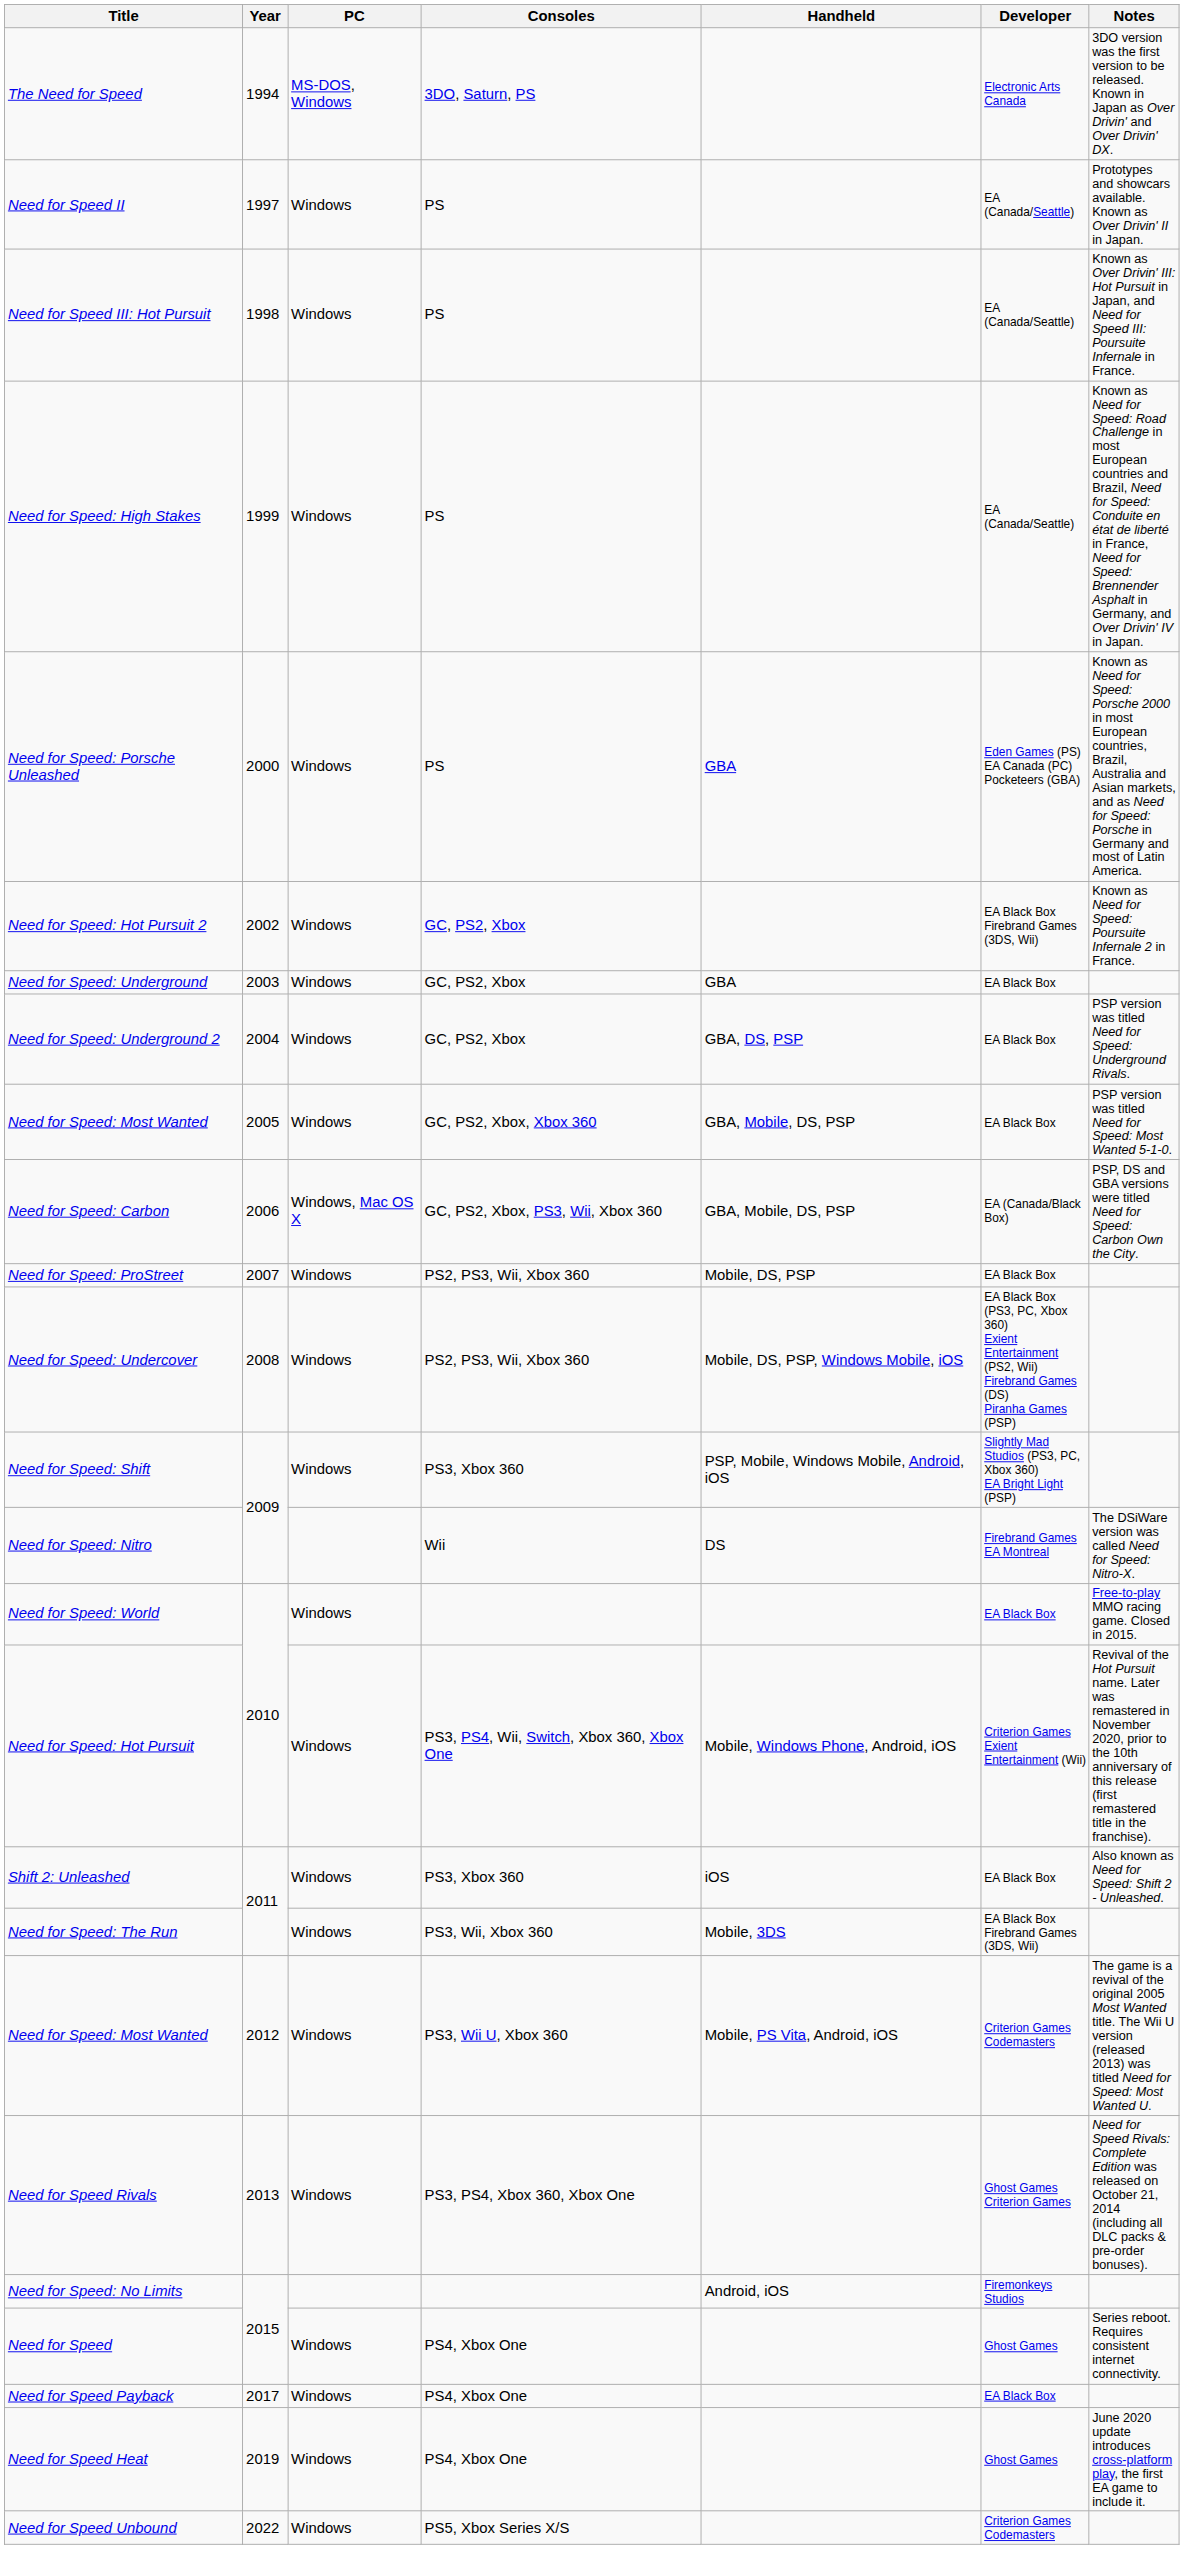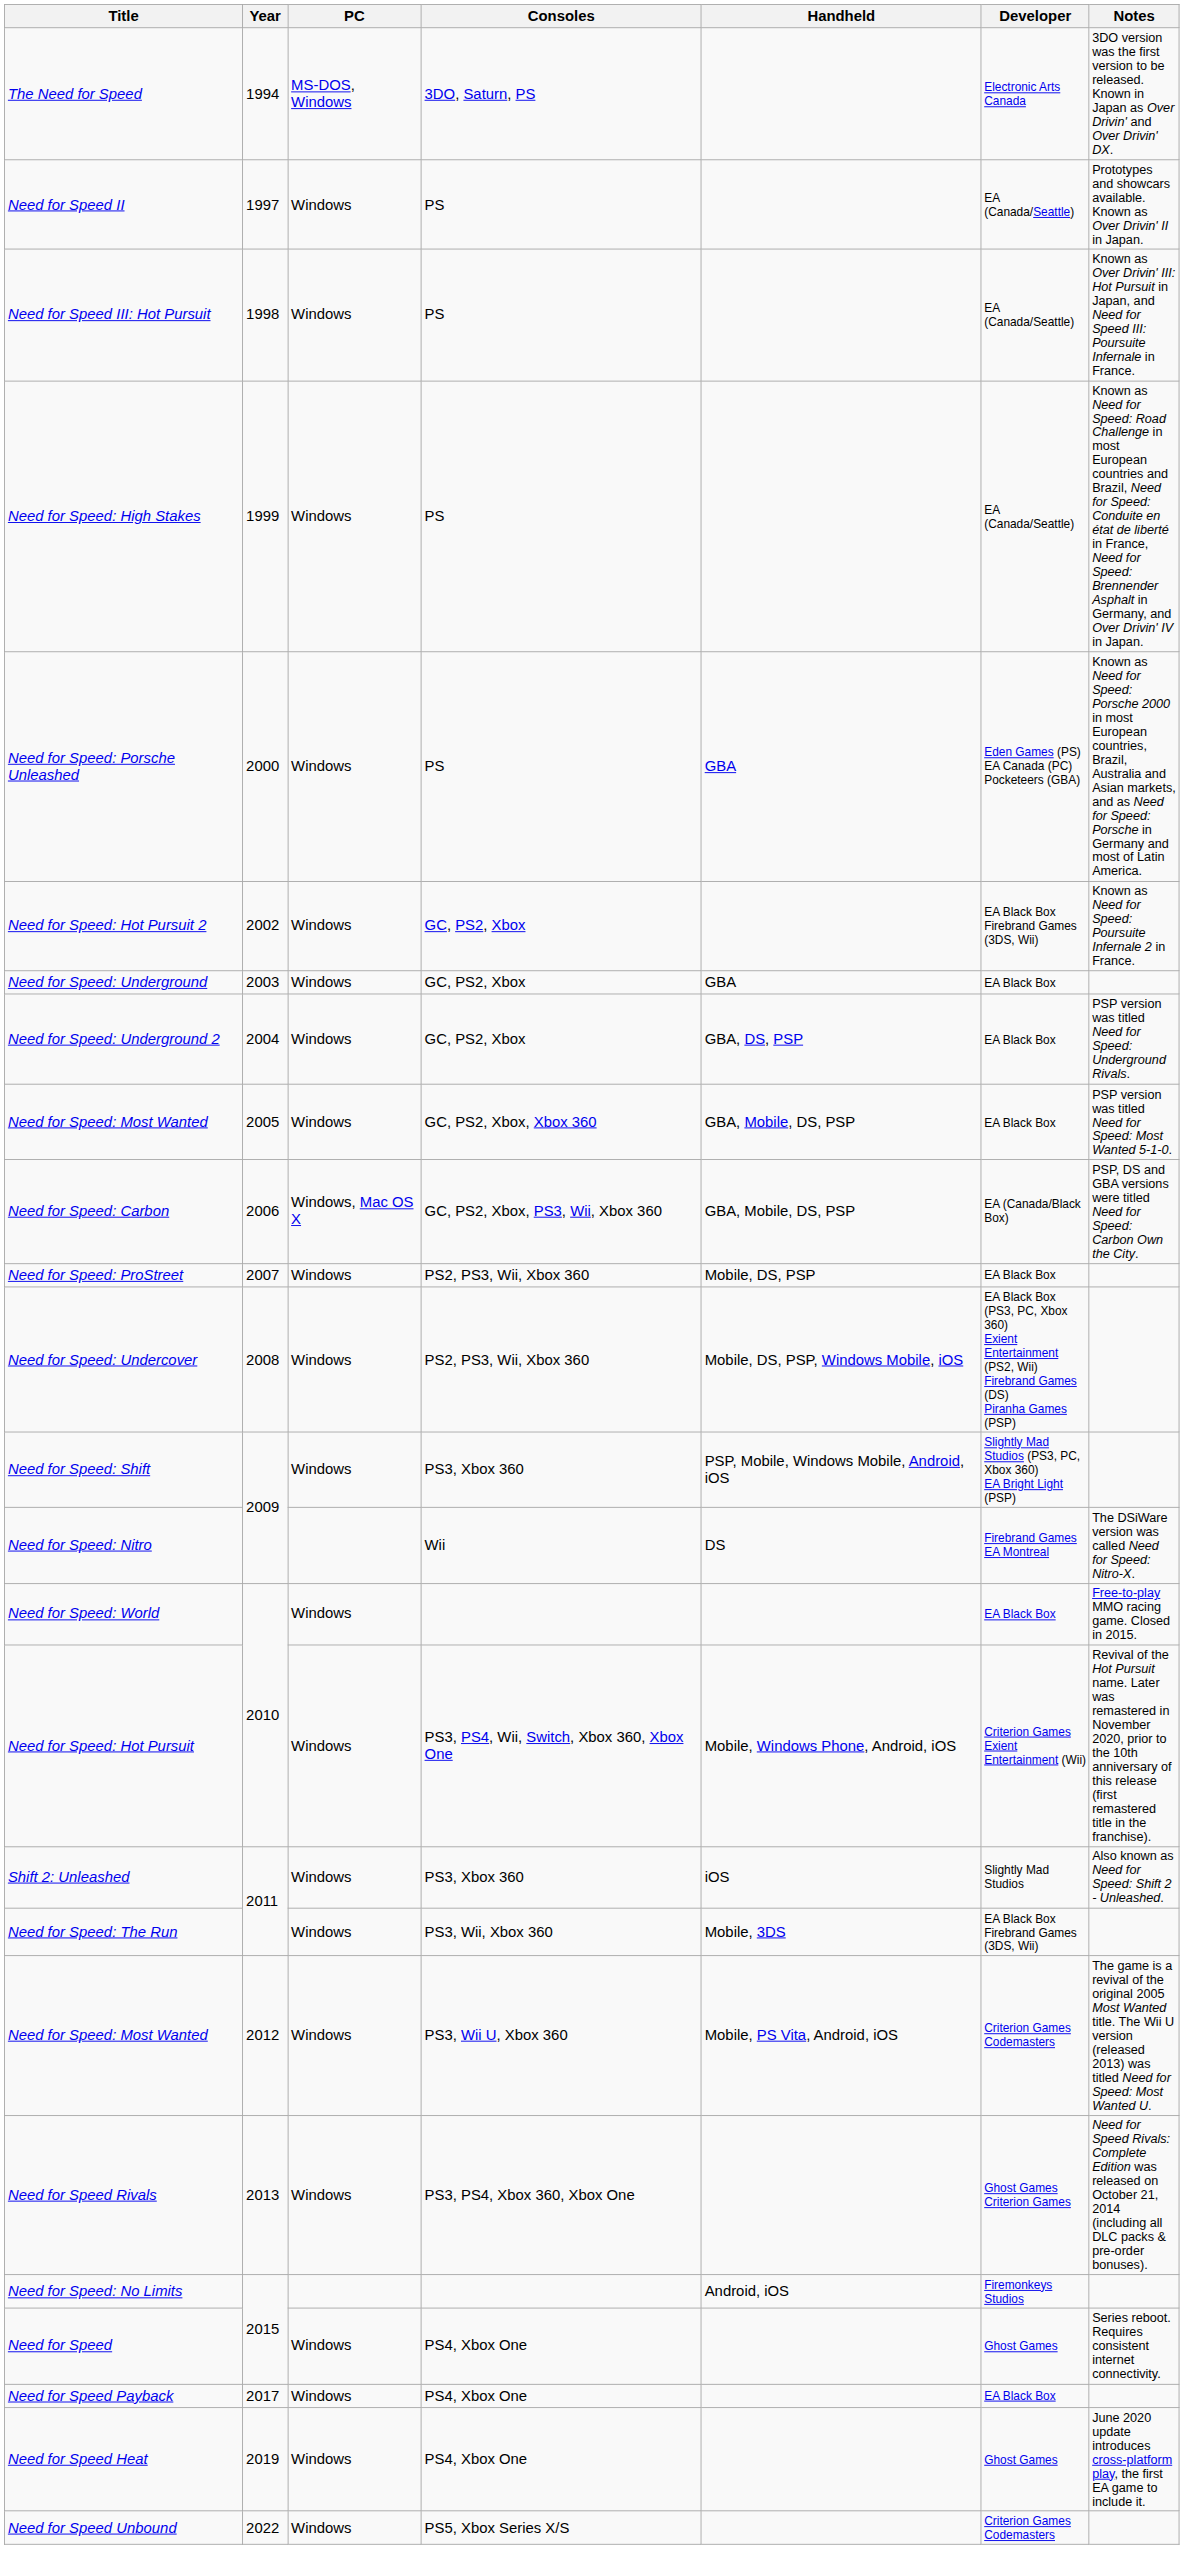 <table class="wikitable sortable"  style="width: 100%">
 <tr>
 <th scope="col" style="width: 220px;">Title</th>
 <th scope="col" style="width: 20px;">Year</th>
 <th scope="col" style="width: 120px;">PC</th>
 <th scope="col" style="width: 260px;">Consoles</th>
 <th scope="col" style="width: 260px;">Handheld</th>
 <th scope="col" style="width: 50px;" style="width: 180px;">Developer</th>
 <th scope="col" style="width: 50px;" style="width: 430px;">Notes</th>
 </tr>
 <tr>
 <td><em><a href='#'>The Need for Speed</a></em></td>
 <td>1994</td>
 <td><a href='#'>MS-DOS</a>, <a href='#'>Windows</a></td>
 <td><a href='#'>3DO</a>, <a href='#'>Saturn</a>, <a href='#'>PS</a></td>
 <td></td>
 <td style="font-size: 80%"><a href='#'>Electronic Arts Canada</a></td>
 <td style="font-size: 85%">3DO version was the first version to be released. Known in Japan as <em>Over Drivin' </em> and <em>Over Drivin' DX</em>.</td>
 </tr>
 <tr>
 <td><em><a href='#'>Need for Speed II</a></em></td>
 <td>1997</td>
 <td Microsoft Windows>Windows</td>
 <td>PS</td>
 <td></td>
 <td style="font-size: 80%">EA (Canada/<a href='#'>Seattle</a>)</td>
 <td style="font-size: 85%">Prototypes and showcars available. Known as <em>Over Drivin' II</em> in Japan.</td>
 </tr>
 <tr>
 <td><em><a href='#'>Need for Speed III: Hot Pursuit</a></em></td>
 <td>1998</td>
 <td>Windows</td>
 <td>PS</td>
 <td></td>
 <td style="font-size: 80%">EA (Canada/Seattle)</td>
 <td style="font-size: 85%">Known as <em>Over Drivin' III: Hot Pursuit</em> in Japan, and <em>Need for Speed III: Poursuite Infernale</em> in France.</td>
 </tr>
 <tr>
 <td><em><a href='#'>Need for Speed: High Stakes</a></em></td>
 <td>1999</td>
 <td>Windows</td>
 <td>PS</td>
 <td></td>
 <td style="font-size: 80%">EA (Canada/Seattle)</td>
 <td style="font-size: 85%">Known as <em>Need for Speed: Road Challenge</em> in most European countries and Brazil, <em>Need for Speed: Conduite en état de liberté</em> in France, <em>Need for Speed: Brennender Asphalt</em> in Germany, and <em>Over Drivin' IV</em> in Japan.</td>
 </tr>
 <tr>
 <td><em><a href='#'>Need for Speed: Porsche Unleashed</a></em></td>
 <td>2000</td>
 <td>Windows</td>
 <td>PS</td>
 <td><a href='#'>GBA</a></td>
 <td style="font-size: 80%"><a href='#'>Eden Games</a> (PS)<br>EA Canada (PC)<br>Pocketeers (GBA)</td>
 <td style="font-size: 85%">Known as <em>Need for Speed: Porsche 2000</em> in most European countries, Brazil, Australia and Asian markets, and as <em>Need for Speed: Porsche</em> in Germany and most of Latin America.</td>
 </tr>
 <tr>
 <td><em><a href='#'>Need for Speed: Hot Pursuit 2</a></em></td>
 <td>2002</td>
 <td>Windows</td>
 <td><a href='#'>GC</a>, <a href='#'>PS2</a>, <a href='#'>Xbox</a></td>
 <td></td>
 <td style="font-size: 80%">EA Black Box<br>Firebrand Games (3DS, Wii)</td>
 <td style="font-size: 85%">Known as <em>Need for Speed: Poursuite Infernale 2</em> in France.</td>
 </tr>
 <tr>
 <td><em><a href='#'>Need for Speed: Underground</a></em></td>
 <td>2003</td>
 <td>Windows</td>
 <td>GC, PS2, Xbox</td>
 <td>GBA</td>
 <td style="font-size: 80%">EA Black Box</td>
 <td></td>
 </tr>
 <tr>
 <td><em><a href='#'>Need for Speed: Underground 2</a></em></td>
 <td>2004</td>
 <td>Windows</td>
 <td>GC, PS2, Xbox</td>
 <td>GBA, <a href='#'>DS</a>, <a href='#'>PSP</a></td>
 <td style="font-size: 80%">EA Black Box</td>
 <td style="font-size: 85%">PSP version was titled <em>Need for Speed: Underground Rivals</em>.</td>
 </tr>
 <tr>
 <td><em><a href='#'>Need for Speed: Most Wanted</a></em></td>
 <td>2005</td>
 <td>Windows</td>
 <td>GC, PS2, Xbox, <a href='#'>Xbox 360</a></td>
 <td>GBA, <a href='#'>Mobile</a>, DS, PSP</td>
 <td style="font-size: 80%">EA Black Box</td>
 <td style="font-size: 85%">PSP version was titled <em>Need for Speed: Most Wanted 5-1-0</em>.</td>
 </tr>
 <tr>
 <td><em><a href='#'>Need for Speed: Carbon</a></em></td>
 <td>2006</td>
 <td>Windows, <a href='#'>Mac OS X</a></td>
 <td>GC, PS2, Xbox, <a href='#'>PS3</a>, <a href='#'>Wii</a>, Xbox 360</td>
 <td>GBA, Mobile, DS, PSP</td>
 <td style="font-size: 80%">EA (Canada/Black Box)</td>
 <td style="font-size: 85%">PSP, DS and GBA versions were titled <em>Need for Speed: Carbon Own the City</em>.</td>
 </tr>
 <tr>
 <td><em><a href='#'>Need for Speed: ProStreet</a></em></td>
 <td>2007</td>
 <td>Windows</td>
 <td>PS2, PS3, Wii, Xbox 360</td>
 <td>Mobile, DS, PSP</td>
 <td style="font-size: 80%">EA Black Box</td>
 <td></td>
 </tr>
 <tr>
 <td><em><a href='#'>Need for Speed: Undercover</a></em></td>
 <td>2008</td>
 <td>Windows</td>
 <td>PS2, PS3, Wii, Xbox 360</td>
 <td>Mobile, DS, PSP, <a href='#'>Windows Mobile</a>, <a href='#'>iOS</a></td>
 <td style="font-size: 80%">EA Black Box (PS3, PC, Xbox 360)<br><a href='#'>Exient Entertainment</a> (PS2, Wii)<br><a href='#'>Firebrand Games</a> (DS)<br><a href='#'>Piranha Games</a> (PSP)</td>
 <td></td>
 </tr>
 <tr>
 <td><em><a href='#'>Need for Speed: Shift</a></em></td>
 <td rowspan="2">2009</td>
 <td>Windows</td>
 <td>PS3, Xbox 360</td>
 <td>PSP, Mobile, Windows Mobile, <a href='#'>Android</a>, iOS</td>
 <td style="font-size: 80%"><a href='#'>Slightly Mad Studios</a> (PS3, PC, Xbox 360)<br><a href='#'>EA Bright Light</a> (PSP)</td>
 <td></td>
 </tr>
 <tr>
 <td><em><a href='#'>Need for Speed: Nitro</a></em></td>
 <td></td>
 <td>Wii</td>
 <td>DS</td>
 <td style="font-size: 80%"><a href='#'>Firebrand Games</a><br><a href='#'>EA Montreal</a></td>
 <td style="font-size: 85%">The DSiWare version was called <em>Need for Speed: Nitro-X</em>.</td>
 </tr>
 <tr>
 <td><em><a href='#'>Need for Speed: World</a></em></td>
 <td rowspan="2">2010</td>
 <td>Windows</td>
 <td></td>
 <td></td>
 <td style="font-size: 80%"><a href='#'>EA Black Box</a></td>
 <td style="font-size: 85%"><a href='#'>Free-to-play</a> MMO racing game. Closed in 2015.</td>
 </tr>
 <tr>
 <td><em><a href='#'>Need for Speed: Hot Pursuit</a></em></td>
 <td>Windows</td>
 <td>PS3, <a href='#'>PS4</a>, Wii, <a href='#'>Switch</a>, Xbox 360, <a href='#'>Xbox One</a></td>
 <td>Mobile, <a href='#'>Windows Phone</a>, Android, iOS</td>
 <td style="font-size: 80%"><a href='#'>Criterion Games</a><br><a href='#'>Exient Entertainment</a> (Wii)</td>
 <td style="font-size: 85%">Revival of the <em>Hot Pursuit</em> name. Later was remastered in November 2020, prior to the 10th anniversary of this release (first remastered title in the franchise).</td>
 </tr>
 <tr>
 <td><em><a href='#'>Shift 2: Unleashed</a></em></td>
 <td rowspan="2">2011</td>
 <td>Windows</td>
 <td>PS3, Xbox 360</td>
 <td>iOS</td>
-<td style="font-size: 80%">EA Black Box</td>
+<td style="font-size: 80%">Slightly Mad Studios</td>
 <td style="font-size: 85%">Also known as <em>Need for Speed: Shift 2 - Unleashed</em>.</td>
 </tr>
 <tr>
 <td><em><a href='#'>Need for Speed: The Run</a></em></td>
 <td>Windows</td>
 <td>PS3, Wii, Xbox 360</td>
 <td>Mobile, <a href='#'>3DS</a></td>
 <td style="font-size: 80%">EA Black Box<br>Firebrand Games (3DS, Wii)</td>
 <td style="font-size: 85%"></td>
 </tr>
 <tr>
 <td><em><a href='#'>Need for Speed: Most Wanted</a></em></td>
 <td>2012</td>
 <td>Windows</td>
 <td>PS3, <a href='#'>Wii U</a>, Xbox 360</td>
 <td>Mobile, <a href='#'>PS Vita</a>, Android, iOS</td>
 <td style="font-size: 80%"><a href='#'>Criterion Games</a><br><a href='#'>Codemasters</a></td>
 <td style="font-size: 85%">The game is a revival of the original 2005 <em>Most Wanted</em> title. The Wii U version (released 2013) was titled <em>Need for Speed: Most Wanted U</em>.</td>
 </tr>
 <tr>
 <td><em><a href='#'>Need for Speed Rivals</a></em></td>
 <td>2013</td>
 <td>Windows</td>
 <td>PS3, PS4, Xbox 360, Xbox One</td>
 <td></td>
 <td style="font-size: 80%"><a href='#'>Ghost Games</a><br><a href='#'>Criterion Games</a></td>
 <td style="font-size: 85%"><em>Need for Speed Rivals: Complete Edition</em> was released on October 21, 2014 (including all DLC packs & pre-order bonuses).</td>
 </tr>
 <tr>
 <td><em><a href='#'>Need for Speed: No Limits</a></em></td>
 <td rowspan="2">2015</td>
 <td></td>
 <td></td>
 <td>Android, iOS</td>
 <td style="font-size: 80%"><a href='#'>Firemonkeys Studios</a></td>
 <td></td>
 </tr>
 <tr>
 <td><em><a href='#'>Need for Speed</a></em></td>
 <td>Windows</td>
 <td>PS4, Xbox One</td>
 <td></td>
 <td style="font-size: 80%"><a href='#'>Ghost Games</a></td>
 <td style="font-size: 85%">Series reboot. Requires consistent internet connectivity.</td>
 </tr>
 <tr>
 <td><em><a href='#'>Need for Speed Payback</a></em></td>
 <td>2017</td>
 <td>Windows</td>
 <td>PS4, Xbox One</td>
 <td></td>
 <td style="font-size: 80%"><a href='#'>EA Black Box</a></td>
 <td></td>
 </tr>
 <tr>
 <td><em><a href='#'>Need for Speed Heat</a></em></td>
 <td>2019</td>
 <td>Windows</td>
 <td>PS4, Xbox One</td>
 <td></td>
 <td style="font-size: 80%"><a href='#'>Ghost Games</a></td>
 <td style="font-size: 85%">June 2020 update introduces <a href='#'>cross-platform play</a>, the first EA game to include it.</td>
 </tr>
 <tr>
 <td><em><a href='#'>Need for Speed Unbound</a></em></td>
 <td>2022</td>
 <td>Windows</td>
 <td>PS5, Xbox Series X/S</td>
 <td></td>
 <td style="font-size: 80%"><a href='#'>Criterion Games</a><br><a href='#'>Codemasters</a></td>
 <td style="font-size: 85%"></td>
 </tr>
 </table>
